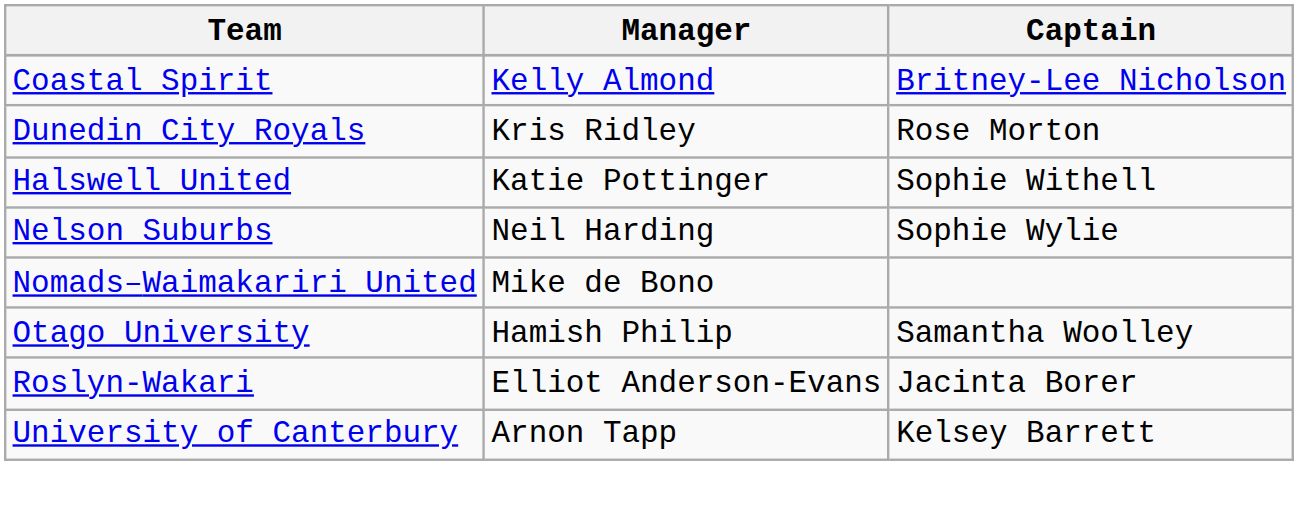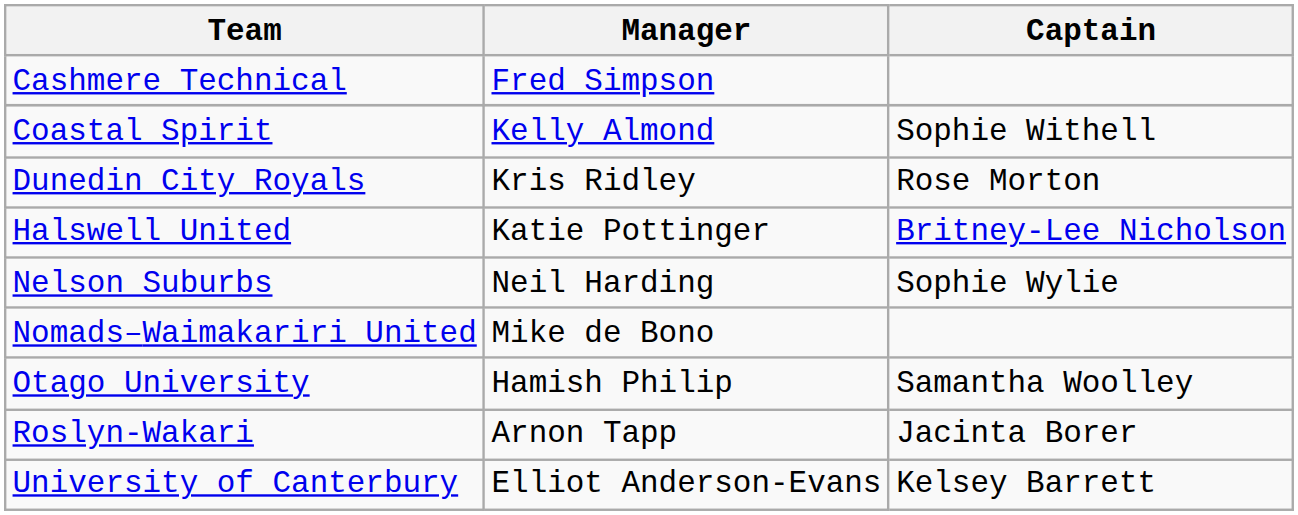 <table class="wikitable sortable" style="text-align: left;">
 <tr>
 <th>Team</th>
 <th>Manager</th>
 <th>Captain</th>
 </tr>
 <tr>
+<td><a href='#'>Cashmere Technical</a></td>
+<td> <a href='#'>Fred Simpson</a></td>
+<td></td>
+</tr>
+<tr>
 </tr>
 <tr>
 <td><a href='#'>Coastal Spirit</a></td>
 <td> <a href='#'>Kelly Almond</a></td>
-<td> <a href='#'>Britney-Lee Nicholson</a></td>
+<td>Sophie Withell</td>
 </tr>
 <tr>
 <td><a href='#'>Dunedin City Royals</a></td>
 <td> Kris Ridley</td>
 <td>Rose Morton</td>
 </tr>
 <tr>
 <td><a href='#'>Halswell United</a></td>
 <td>Katie Pottinger</td>
-<td>Sophie Withell</td>
+<td> <a href='#'>Britney-Lee Nicholson</a></td>
 </tr>
 <tr>
 <td><a href='#'>Nelson Suburbs</a></td>
 <td>Neil Harding</td>
 <td>Sophie Wylie</td>
 </tr>
 <tr>
 <td><a href='#'>Nomads–</a><a href='#'>Waimakariri United</a></td>
 <td>Mike de Bono</td>
 <td></td>
 </tr>
 <tr>
 <td><a href='#'>Otago University</a></td>
 <td>Hamish Philip</td>
 <td>Samantha Woolley</td>
 </tr>
 <tr>
 <td><a href='#'>Roslyn-Wakari</a></td>
-<td>Elliot Anderson-Evans</td>
+<td>Arnon Tapp</td>
 <td>Jacinta Borer</td>
 </tr>
 <tr>
 <td><a href='#'>University of Canterbury</a></td>
-<td>Arnon Tapp</td>
+<td>Elliot Anderson-Evans</td>
 <td>Kelsey Barrett</td>
 </tr>
 </table>
